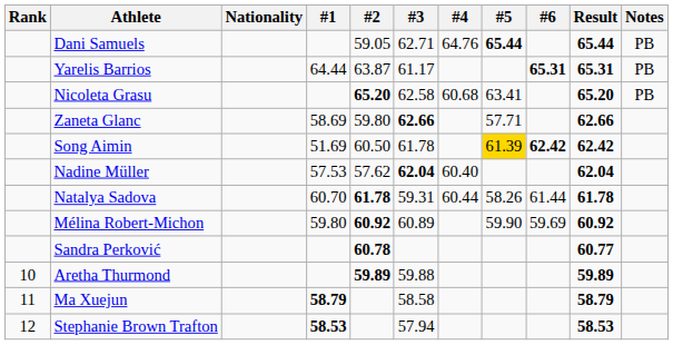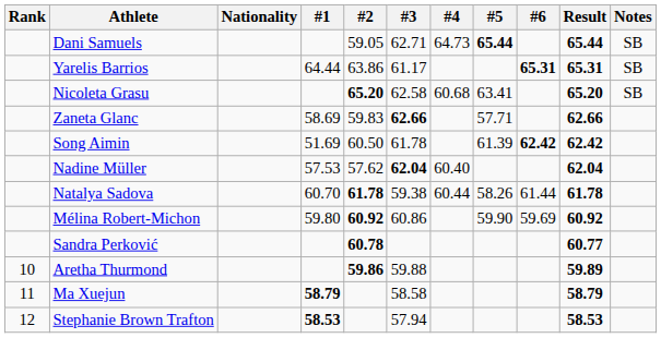 <table class="wikitable sortable" style="text-align:center">
 <tr>
 <th>Rank</th>
 <th>Athlete</th>
 <th>Nationality</th>
 <th>#1</th>
 <th>#2</th>
 <th>#3</th>
 <th>#4</th>
 <th>#5</th>
 <th>#6</th>
 <th>Result</th>
 <th>Notes</th>
 </tr>
 <tr>
 <td></td>
 <td align=left><a href='#'>Dani Samuels</a></td>
 <td align=left></td>
 <td></td>
 <td>59.05</td>
 <td>62.71</td>
-<td>64.76</td>
+<td>64.73</td>
 <td><strong>65.44</strong></td>
 <td></td>
 <td><strong>65.44</strong></td>
-<td>PB</td>
+<td>SB</td>
 </tr>
 <tr>
 <td></td>
 <td align=left><a href='#'>Yarelis Barrios</a></td>
 <td align=left></td>
 <td>64.44</td>
-<td>63.87</td>
+<td>63.86</td>
 <td>61.17</td>
 <td></td>
 <td></td>
 <td><strong>65.31</strong></td>
 <td><strong>65.31</strong></td>
-<td>PB</td>
+<td>SB</td>
 </tr>
 <tr>
 <td></td>
 <td align=left><a href='#'>Nicoleta Grasu</a></td>
 <td align=left></td>
 <td></td>
 <td><strong>65.20</strong></td>
 <td>62.58</td>
 <td>60.68</td>
 <td>63.41</td>
 <td></td>
 <td><strong>65.20</strong></td>
-<td>PB</td>
+<td>SB</td>
 </tr>
 <tr>
 <td></td>
 <td align=left><a href='#'>Zaneta Glanc</a></td>
 <td align=left></td>
 <td>58.69</td>
-<td>59.80</td>
+<td>59.83</td>
 <td><strong>62.66</strong></td>
 <td></td>
 <td>57.71</td>
 <td></td>
 <td><strong>62.66</strong></td>
 <td></td>
 </tr>
 <tr>
 <td></td>
 <td align=left><a href='#'>Song Aimin</a></td>
 <td align=left></td>
 <td>51.69</td>
 <td>60.50</td>
 <td>61.78</td>
 <td></td>
-<td style="background: gold;">61.39</td>
+<td>61.39</td>
 <td><strong>62.42</strong></td>
 <td><strong>62.42</strong></td>
 <td></td>
 </tr>
 <tr>
 <td></td>
 <td align=left><a href='#'>Nadine Müller</a></td>
 <td align=left></td>
 <td>57.53</td>
 <td>57.62</td>
 <td><strong>62.04</strong></td>
 <td>60.40</td>
 <td></td>
 <td></td>
 <td><strong>62.04</strong></td>
 <td></td>
 </tr>
 <tr>
 <td></td>
 <td align=left><a href='#'>Natalya Sadova</a></td>
 <td align=left></td>
 <td>60.70</td>
 <td><strong>61.78</strong></td>
-<td>59.31</td>
+<td>59.38</td>
 <td>60.44</td>
 <td>58.26</td>
 <td>61.44</td>
 <td><strong>61.78</strong></td>
 <td></td>
 </tr>
 <tr>
 <td></td>
 <td align=left><a href='#'>Mélina Robert-Michon</a></td>
 <td align=left></td>
 <td>59.80</td>
 <td><strong>60.92</strong></td>
-<td>60.89</td>
+<td>60.86</td>
 <td></td>
 <td>59.90</td>
 <td>59.69</td>
 <td><strong>60.92</strong></td>
 <td></td>
 </tr>
 <tr>
 <td></td>
 <td align=left><a href='#'>Sandra Perković</a></td>
 <td align=left></td>
 <td></td>
 <td><strong>60.78</strong></td>
 <td></td>
 <td></td>
 <td></td>
 <td></td>
 <td><strong>60.77</strong></td>
 <td></td>
 </tr>
 <tr>
 <td>10</td>
 <td align=left><a href='#'>Aretha Thurmond</a></td>
 <td align=left></td>
 <td></td>
-<td><strong>59.89</strong></td>
+<td><strong>59.86</strong></td>
 <td>59.88</td>
 <td></td>
 <td></td>
 <td></td>
 <td><strong>59.89</strong></td>
 <td></td>
 </tr>
 <tr>
 <td>11</td>
 <td align=left><a href='#'>Ma Xuejun</a></td>
 <td align=left></td>
 <td><strong>58.79</strong></td>
 <td></td>
 <td>58.58</td>
 <td></td>
 <td></td>
 <td></td>
 <td><strong>58.79</strong></td>
 <td></td>
 </tr>
 <tr>
 <td>12</td>
 <td align=left><a href='#'>Stephanie Brown Trafton</a></td>
 <td align=left></td>
 <td><strong>58.53</strong></td>
 <td></td>
 <td>57.94</td>
 <td></td>
 <td></td>
 <td></td>
 <td><strong>58.53</strong></td>
 <td></td>
 </tr>
 </table>
